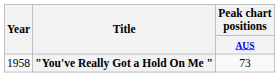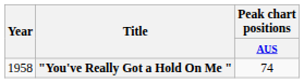 <table class="wikitable plainrowheaders" style="text-align:center;" border="1">
 <tr>
 <th scope="col" rowspan="2">Year</th>
 <th scope="col" rowspan="2">Title</th>
 <th scope="col" colspan="1">Peak chart<br>positions</th>
 </tr>
 <tr>
 <th scope="col" style="text-align:center;"><small><a href='#'>AUS</a></small><br></th>
 </tr>
 <tr>
 <td>1958</td>
 <th scope="row">"You've Really Got a Hold On Me "</th>
-<td style="text-align:center;">73</td>
+<td style="text-align:center;">74</td>
 </tr>
 </table>
